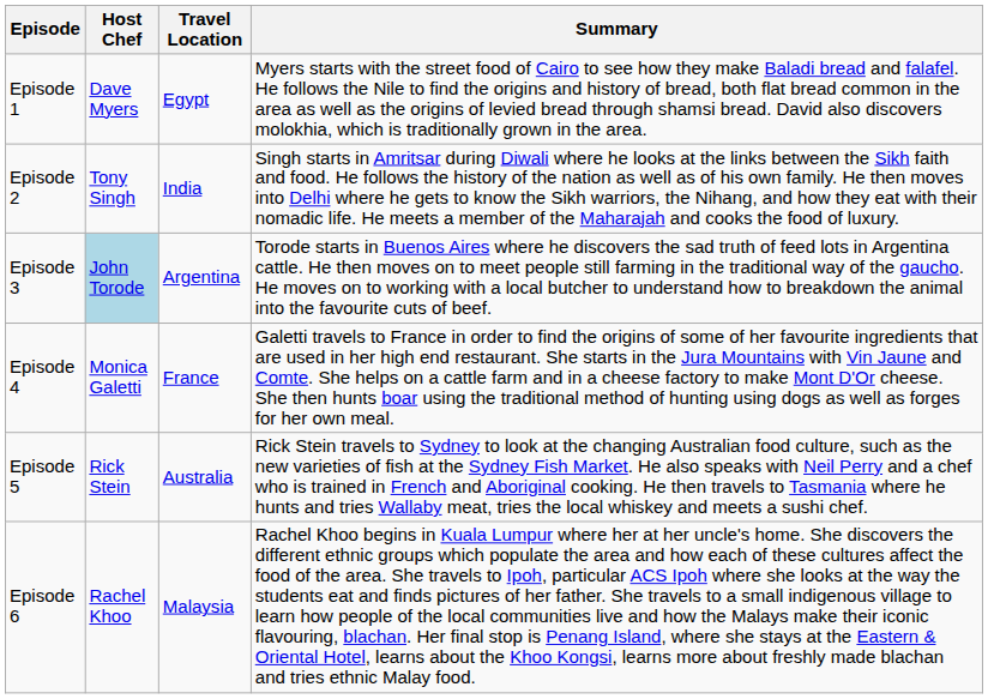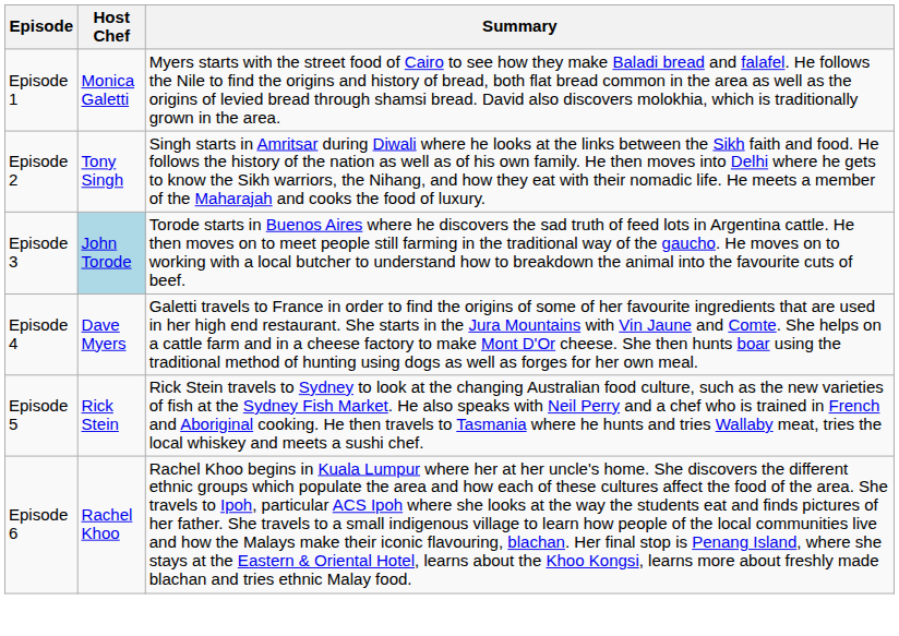 <table class="wikitable">
 <tr>
 <th>Episode</th>
 <th>Host Chef</th>
-<th>Travel Location</th>
 <th>Summary</th>
 </tr>
 <tr>
 <td>Episode 1</td>
-<td><a href='#'>Dave Myers</a></td>
-<td><a href='#'>Egypt</a></td>
+<td><a href='#'>Monica Galetti</a></td>
 <td>Myers starts with the street food of <a href='#'>Cairo</a> to see how they make <a href='#'>Baladi bread</a> and <a href='#'>falafel</a>. He follows the Nile to find the origins and history of bread, both flat bread common in the area as well as the origins of levied bread through shamsi bread. David also discovers molokhia, which is traditionally grown in the area.</td>
 </tr>
 <tr>
 <td>Episode 2</td>
 <td><a href='#'>Tony Singh</a></td>
-<td><a href='#'>India</a></td>
 <td>Singh starts in <a href='#'>Amritsar</a> during <a href='#'>Diwali</a> where he looks at the links between the <a href='#'>Sikh</a> faith and food. He follows the history of the nation as well as of his own family. He then moves into <a href='#'>Delhi</a> where he gets to know the Sikh warriors, the Nihang, and how they eat with their nomadic life. He meets a member of the <a href='#'>Maharajah</a> and cooks the food of luxury.</td>
 </tr>
 <tr>
 <td>Episode 3</td>
 <td style="background: lightblue;"><a href='#'>John Torode</a></td>
-<td><a href='#'>Argentina</a></td>
 <td>Torode starts in <a href='#'>Buenos Aires</a> where he discovers the sad truth of feed lots in Argentina cattle. He then moves on to meet people still farming in the traditional way of the <a href='#'>gaucho</a>. He moves on to working with a local butcher to understand how to breakdown the animal into the favourite cuts of beef.</td>
 </tr>
 <tr>
 <td>Episode 4</td>
-<td><a href='#'>Monica Galetti</a></td>
-<td><a href='#'>France</a></td>
+<td><a href='#'>Dave Myers</a></td>
 <td>Galetti travels to France in order to find the origins of some of her favourite ingredients that are used in her high end restaurant. She starts in the <a href='#'>Jura Mountains</a> with <a href='#'>Vin Jaune</a> and <a href='#'>Comte</a>. She helps on a cattle farm and in a cheese factory to make <a href='#'>Mont D'Or</a> cheese. She then hunts <a href='#'>boar</a> using the traditional method of hunting using dogs as well as forges for her own meal.</td>
 </tr>
 <tr>
 <td>Episode 5</td>
 <td><a href='#'>Rick Stein</a></td>
-<td><a href='#'>Australia</a></td>
 <td>Rick Stein travels to <a href='#'>Sydney</a> to look at the changing Australian food culture, such as the new varieties of fish at the <a href='#'>Sydney Fish Market</a>. He also speaks with <a href='#'>Neil Perry</a> and a chef who is trained in <a href='#'>French</a> and <a href='#'>Aboriginal</a> cooking. He then travels to <a href='#'>Tasmania</a> where he hunts and tries <a href='#'>Wallaby</a> meat, tries the local whiskey and meets a sushi chef.</td>
 </tr>
 <tr>
 <td>Episode 6</td>
 <td><a href='#'>Rachel Khoo</a></td>
-<td><a href='#'>Malaysia</a></td>
 <td>Rachel Khoo begins in <a href='#'>Kuala Lumpur</a> where her at her uncle's home. She discovers the different ethnic groups which populate the area and how each of these cultures affect the food of the area. She travels to <a href='#'>Ipoh</a>, particular <a href='#'>ACS Ipoh</a> where she looks at the way the students eat and finds pictures of her father. She travels to a small indigenous village to learn how people of the local communities live and how the Malays make their iconic flavouring, <a href='#'>blachan</a>. Her final stop is <a href='#'>Penang Island</a>, where she stays at the <a href='#'>Eastern & Oriental Hotel</a>, learns about the <a href='#'>Khoo Kongsi</a>, learns more about freshly made blachan and tries ethnic Malay food.</td>
 </tr>
 </table>
